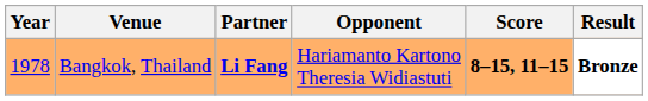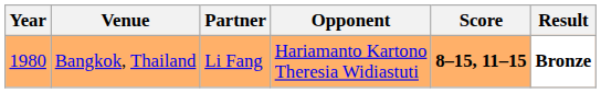 <table class="sortable wikitable" style="font-size: 90%;">
 <tr>
 <th>Year</th>
 <th>Venue</th>
 <th>Partner</th>
 <th>Opponent</th>
 <th>Score</th>
 <th>Result</th>
 </tr>
 <tr style="background:#FFB069">
-<td align="center"><a href='#'>1978</a></td>
+<td align="center"><a href='#'>1980</a></td>
 <td align="left"><a href='#'>Bangkok</a>, <a href='#'>Thailand</a></td>
-<td align="left"><strong> <a href='#'>Li Fang</a></strong></td>
+<td align="left"> <a href='#'>Li Fang</a></td>
 <td align="left"> <a href='#'>Hariamanto Kartono</a> <br>  <a href='#'>Theresia Widiastuti</a></td>
 <td align="left"><strong>8–15, 11–15</strong></td>
 <td style="text-align:left; background:white"> <strong>Bronze</strong></td>
 </tr>
 </table>
